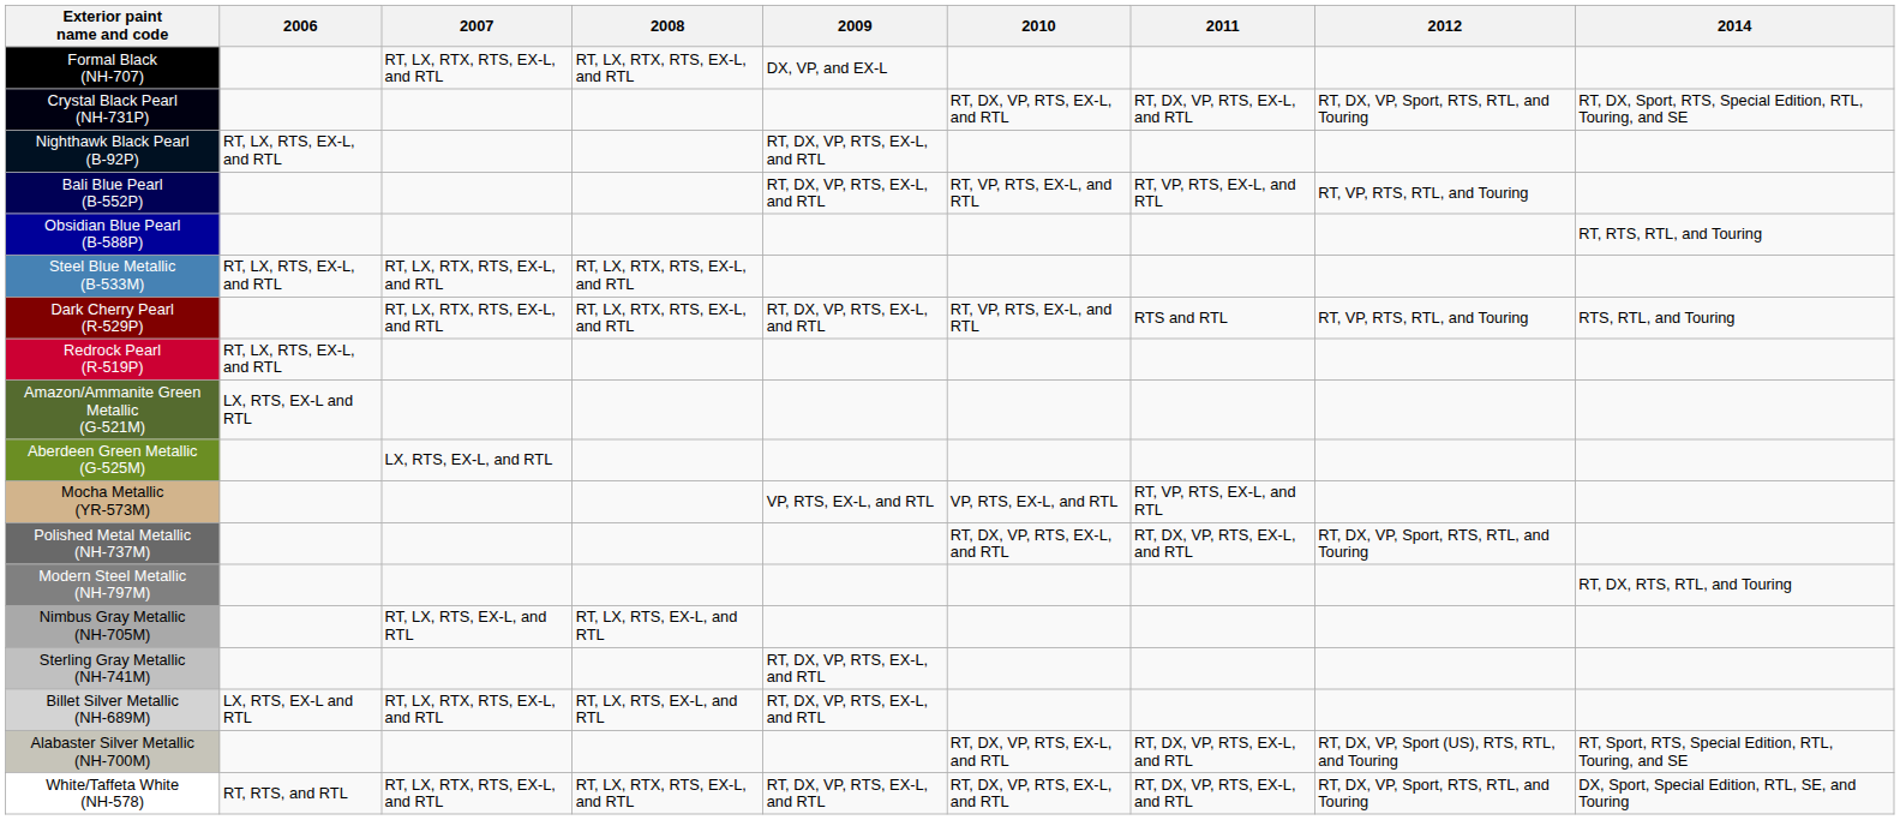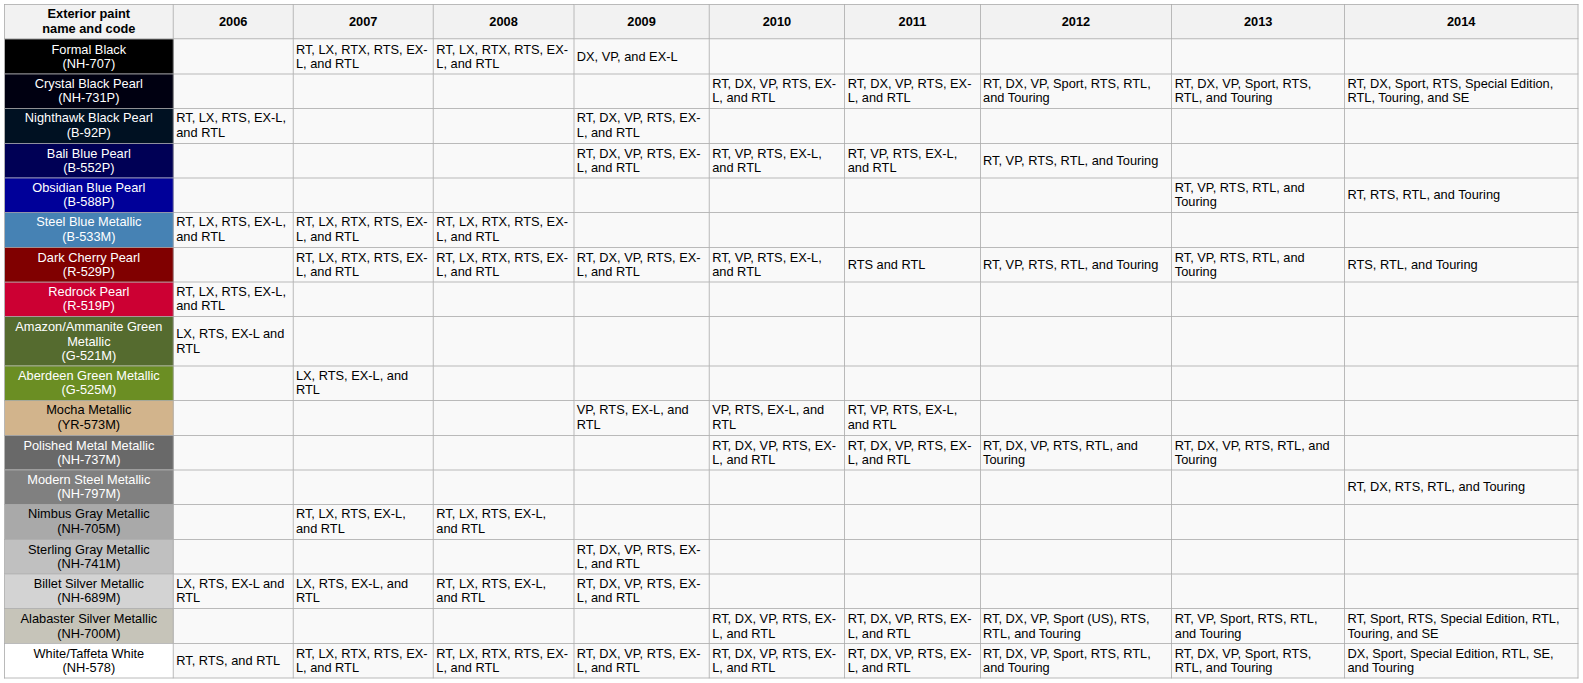 <table class="wikitable sortable mw-collapsible mw-collapsed">
 <tr>
 <th class="unsortable"><strong>Exterior paint<br>name and code</strong></th>
 <th>2006<br></th>
 <th>2007<br></th>
 <th>2008<br></th>
 <th>2009<br></th>
 <th>2010<br></th>
 <th>2011<br></th>
 <th>2012<br></th>
+<th>2013<br></th>
 <th>2014<br></th>
 </tr>
 <tr>
 <td style="background: Black; color: white" align="center">Formal Black<br>(NH-707)</td>
 <td></td>
 <td>RT, LX, RTX, RTS, EX-L, and RTL</td>
 <td>RT, LX, RTX, RTS, EX-L, and RTL</td>
 <td>DX, VP, and EX-L</td>
+<td></td>
 <td></td>
 <td></td>
 <td></td>
 <td></td>
 </tr>
 <tr>
 <td style="background: #001; color: white" align="center">Crystal Black Pearl<br>(NH-731P)</td>
 <td></td>
 <td></td>
 <td></td>
 <td></td>
 <td>RT, DX, VP, RTS, EX-L, and RTL</td>
 <td>RT, DX, VP, RTS, EX-L, and RTL</td>
 <td>RT, DX, VP, Sport, RTS, RTL, and Touring</td>
+<td>RT, DX, VP, Sport, RTS, RTL, and Touring</td>
 <td>RT, DX, Sport, RTS, Special Edition, RTL, Touring, and SE</td>
 </tr>
 <tr>
 <td style="background: #012; color: white;" align="center">Nighthawk Black Pearl<br>(B-92P)</td>
 <td>RT, LX, RTS, EX-L, and RTL</td>
 <td></td>
 <td></td>
 <td>RT, DX, VP, RTS, EX-L, and RTL</td>
+<td></td>
 <td></td>
 <td></td>
 <td></td>
 <td></td>
 </tr>
 <tr>
 <td style="background: #005; color: white" align="center">Bali Blue Pearl<br>(B-552P)</td>
 <td></td>
 <td></td>
 <td></td>
 <td>RT, DX, VP, RTS, EX-L, and RTL</td>
 <td>RT, VP, RTS, EX-L, and RTL</td>
 <td>RT, VP, RTS, EX-L, and RTL</td>
 <td>RT, VP, RTS, RTL, and Touring</td>
 <td></td>
+<td></td>
 </tr>
 <tr>
 <td style="background: #009; color: white" align="center">Obsidian Blue Pearl<br>(B-588P)</td>
 <td></td>
 <td></td>
 <td></td>
 <td></td>
 <td></td>
 <td></td>
 <td></td>
+<td>RT, VP, RTS, RTL, and Touring</td>
 <td>RT, RTS, RTL, and Touring</td>
 </tr>
 <tr>
 <td style="background: SteelBlue; color: white" align="center">Steel Blue Metallic<br>(B-533M)</td>
 <td>RT, LX, RTS, EX-L, and RTL</td>
 <td>RT, LX, RTX, RTS, EX-L, and RTL</td>
 <td>RT, LX, RTX, RTS, EX-L, and RTL</td>
+<td></td>
 <td></td>
 <td></td>
 <td></td>
 <td></td>
 <td></td>
 </tr>
 <tr>
 <td style="background: Maroon; color: white" align="center">Dark Cherry Pearl<br>(R-529P)</td>
 <td></td>
 <td>RT, LX, RTX, RTS, EX-L, and RTL</td>
 <td>RT, LX, RTX, RTS, EX-L, and RTL</td>
 <td>RT, DX, VP, RTS, EX-L, and RTL</td>
 <td>RT, VP, RTS, EX-L, and RTL</td>
 <td>RTS and RTL</td>
 <td>RT, VP, RTS, RTL, and Touring</td>
+<td>RT, VP, RTS, RTL, and Touring</td>
 <td>RTS, RTL, and Touring</td>
 </tr>
 <tr>
 <td style="background: #C03; color: white" align="center">Redrock Pearl<br>(R-519P)</td>
 <td>RT, LX, RTS, EX-L, and RTL</td>
+<td></td>
 <td></td>
 <td></td>
 <td></td>
 <td></td>
 <td></td>
 <td></td>
 <td></td>
 </tr>
 <tr>
 <td style="background: DarkOliveGreen; color: white" align="center">Amazon/Ammanite Green Metallic<br>(G-521M)</td>
 <td>LX, RTS, EX-L and RTL</td>
 <td></td>
 <td></td>
 <td></td>
 <td></td>
 <td></td>
 <td></td>
 <td></td>
+<td></td>
 </tr>
 <tr>
 <td style="background: OliveDrab; color: white" align="center">Aberdeen Green Metallic<br>(G-525M)</td>
 <td></td>
 <td>LX, RTS, EX-L, and RTL</td>
+<td></td>
 <td></td>
 <td></td>
 <td></td>
 <td></td>
 <td></td>
 <td></td>
 </tr>
 <tr>
 <td style="background: Tan" align="center">Mocha Metallic<br>(YR-573M)</td>
 <td></td>
 <td></td>
 <td></td>
 <td>VP, RTS, EX-L, and RTL</td>
 <td>VP, RTS, EX-L, and RTL</td>
 <td>RT, VP, RTS, EX-L, and RTL</td>
 <td></td>
 <td></td>
+<td></td>
 </tr>
 <tr>
 <td style="background: DimGray; color: white" align="center">Polished Metal Metallic<br>(NH-737M)</td>
 <td></td>
 <td></td>
 <td></td>
 <td></td>
 <td>RT, DX, VP, RTS, EX-L, and RTL</td>
 <td>RT, DX, VP, RTS, EX-L, and RTL</td>
-<td>RT, DX, VP, Sport, RTS, RTL, and Touring</td>
+<td>RT, DX, VP, RTS, RTL, and Touring</td>
+<td>RT, DX, VP, RTS, RTL, and Touring</td>
 <td></td>
 </tr>
 <tr>
 <td style="background: Gray; color: white" align="center">Modern Steel Metallic<br>(NH-797M)</td>
+<td></td>
 <td></td>
 <td></td>
 <td></td>
 <td></td>
 <td></td>
 <td></td>
 <td></td>
 <td>RT, DX, RTS, RTL, and Touring</td>
 </tr>
 <tr>
 <td style="background: DarkGray" align="center">Nimbus Gray Metallic<br>(NH-705M)</td>
 <td></td>
 <td>RT, LX, RTS, EX-L, and RTL</td>
 <td>RT, LX, RTS, EX-L, and RTL</td>
 <td></td>
 <td></td>
 <td></td>
 <td></td>
 <td></td>
+<td></td>
 </tr>
 <tr>
 <td style="background: Silver" align="center">Sterling Gray Metallic<br>(NH-741M)</td>
 <td></td>
 <td></td>
 <td></td>
 <td>RT, DX, VP, RTS, EX-L, and RTL</td>
 <td></td>
 <td></td>
 <td></td>
 <td></td>
+<td></td>
 </tr>
 <tr>
 <td style="background: LightGray" align="center">Billet Silver Metallic<br>(NH-689M)</td>
 <td>LX, RTS, EX-L and RTL</td>
-<td>RT, LX, RTX, RTS, EX-L, and RTL</td>
+<td>LX, RTS, EX-L, and RTL</td>
 <td>RT, LX, RTS, EX-L, and RTL</td>
 <td>RT, DX, VP, RTS, EX-L, and RTL</td>
+<td></td>
 <td></td>
 <td></td>
 <td></td>
 <td></td>
 </tr>
 <tr>
 <td style="background: #c6c4b9" align="center">Alabaster Silver Metallic<br>(NH-700M)</td>
 <td></td>
 <td></td>
 <td></td>
 <td></td>
 <td>RT, DX, VP, RTS, EX-L, and RTL</td>
 <td>RT, DX, VP, RTS, EX-L, and RTL</td>
 <td>RT, DX, VP, Sport (US), RTS, RTL, and Touring</td>
+<td>RT, VP, Sport, RTS, RTL, and Touring</td>
 <td>RT, Sport, RTS, Special Edition, RTL, Touring, and SE</td>
 </tr>
 <tr>
 <td style="background: White" align="center">White/Taffeta White<br>(NH-578)</td>
 <td>RT, RTS, and RTL</td>
 <td>RT, LX, RTX, RTS, EX-L, and RTL</td>
 <td>RT, LX, RTX, RTS, EX-L, and RTL</td>
 <td>RT, DX, VP, RTS, EX-L, and RTL</td>
 <td>RT, DX, VP, RTS, EX-L, and RTL</td>
 <td>RT, DX, VP, RTS, EX-L, and RTL</td>
 <td>RT, DX, VP, Sport, RTS, RTL, and Touring</td>
+<td>RT, DX, VP, Sport, RTS, RTL, and Touring</td>
 <td>DX, Sport, Special Edition, RTL, SE, and Touring</td>
 </tr>
 </table>
